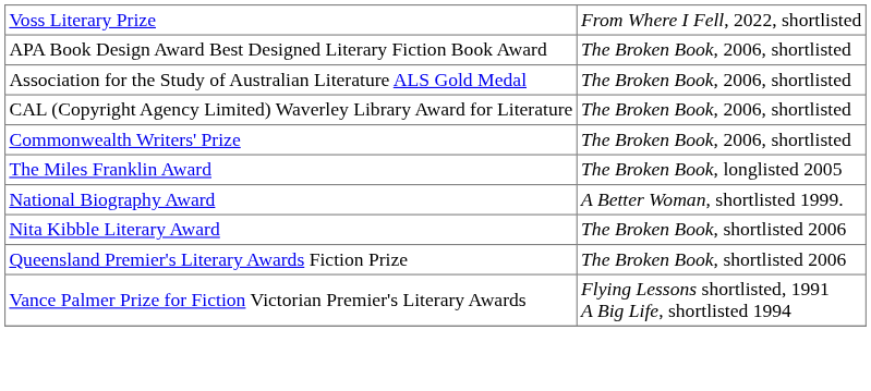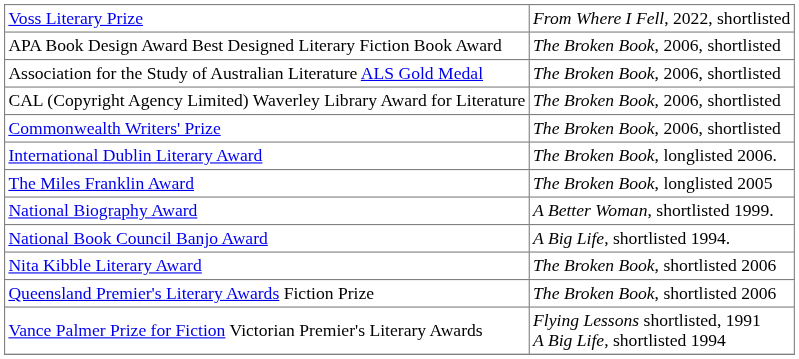 <table border="1" cellpadding="3" style="border-collapse:collapse;">
 <tr>
 <td><a href='#'>Voss Literary Prize</a></td>
 <td><em>From Where I Fell</em>, 2022, shortlisted</td>
 </tr>
 <tr>
 <td>APA Book Design Award Best Designed Literary Fiction Book Award</td>
 <td><em>The Broken Book</em>, 2006, shortlisted</td>
 </tr>
 <tr>
 <td>Association for the Study of Australian Literature <a href='#'>ALS Gold Medal</a></td>
 <td><em>The Broken Book</em>, 2006, shortlisted</td>
 </tr>
 <tr>
 <td>CAL (Copyright Agency Limited) Waverley Library Award for Literature</td>
 <td><em>The Broken Book</em>, 2006, shortlisted</td>
 </tr>
 <tr>
 <td><a href='#'>Commonwealth Writers' Prize</a></td>
 <td><em>The Broken Book</em>, 2006, shortlisted</td>
 </tr>
 <tr>
+<td><a href='#'>International Dublin Literary Award</a></td>
+<td><em>The Broken Book</em>, longlisted 2006.</td>
+</tr>
+<tr>
 <td><a href='#'>The Miles Franklin Award</a></td>
 <td><em>The Broken Book</em>, longlisted 2005</td>
 </tr>
 <tr>
 <td><a href='#'>National Biography Award</a></td>
 <td><em>A Better Woman</em>, shortlisted 1999.</td>
+</tr>
+<tr>
+<td><a href='#'>National Book Council Banjo Award</a></td>
+<td><em>A Big Life</em>, shortlisted 1994.</td>
 </tr>
 <tr>
 <td><a href='#'>Nita Kibble Literary Award</a></td>
 <td><em>The Broken Book</em>, shortlisted 2006</td>
 </tr>
 <tr>
 <td><a href='#'>Queensland Premier's Literary Awards</a> Fiction Prize</td>
 <td><em>The Broken Book</em>, shortlisted 2006</td>
 </tr>
 <tr>
 <td><a href='#'>Vance Palmer Prize for Fiction</a> Victorian Premier's Literary Awards</td>
 <td><em>Flying Lessons</em> shortlisted, 1991<br><em> A Big Life</em>, shortlisted 1994</td>
 </tr>
 <tr>
 </tr>
 </table>
